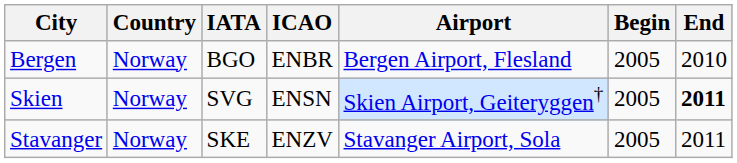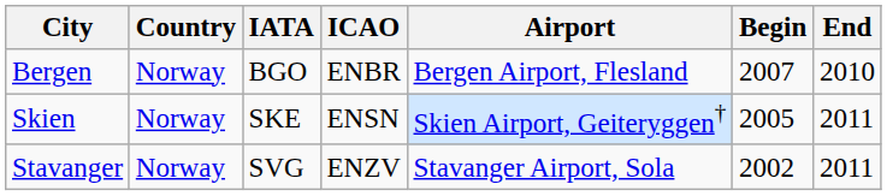 <table class="wikitable sortable">
 <tr>
 <th>City</th>
 <th>Country</th>
 <th>IATA</th>
 <th>ICAO</th>
 <th>Airport</th>
 <th>Begin</th>
 <th>End</th>
 </tr>
 <tr>
 <td><a href='#'>Bergen</a></td>
 <td> <a href='#'>Norway</a></td>
 <td>BGO</td>
 <td>ENBR</td>
 <td><a href='#'>Bergen Airport, Flesland</a></td>
-<td>2005</td>
+<td>2007</td>
 <td>2010</td>
 </tr>
 <tr>
 <td><a href='#'>Skien</a></td>
 <td> <a href='#'>Norway</a></td>
-<td>SVG</td>
+<td>SKE</td>
 <td>ENSN</td>
 <td style="background-color: #D0E7FF"><a href='#'>Skien Airport, Geiteryggen</a><sup>†</sup></td>
 <td>2005</td>
-<td><strong>2011</strong></td>
+<td>2011</td>
 </tr>
 <tr>
 <td><a href='#'>Stavanger</a></td>
 <td> <a href='#'>Norway</a></td>
-<td>SKE</td>
+<td>SVG</td>
 <td>ENZV</td>
 <td><a href='#'>Stavanger Airport, Sola</a></td>
-<td>2005</td>
+<td>2002</td>
 <td>2011</td>
 </tr>
 </table>
